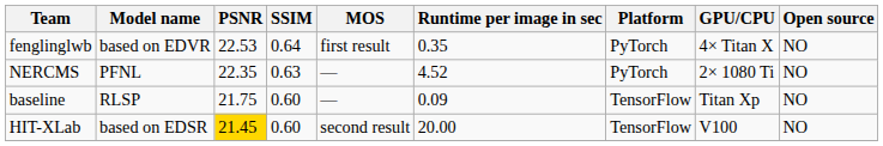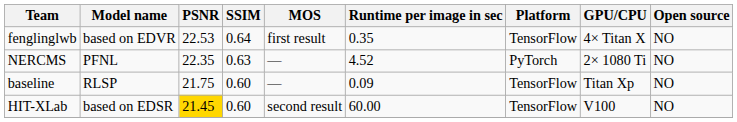 <table class="wikitable">
 <tr>
 <th>Team</th>
 <th>Model name</th>
 <th>PSNR</th>
 <th>SSIM</th>
 <th>MOS</th>
 <th>Runtime per image in sec</th>
 <th>Platform</th>
 <th>GPU/CPU</th>
 <th>Open source</th>
 </tr>
 <tr>
 <td>fenglinglwb</td>
 <td>based on EDVR</td>
 <td>22.53</td>
 <td>0.64</td>
 <td>first result</td>
 <td>0.35</td>
-<td>PyTorch</td>
+<td>TensorFlow</td>
 <td>4× Titan X</td>
 <td>NO</td>
 </tr>
 <tr>
 <td>NERCMS</td>
 <td>PFNL</td>
 <td>22.35</td>
 <td>0.63</td>
 <td>—</td>
 <td>4.52</td>
 <td>PyTorch</td>
 <td>2× 1080 Ti</td>
 <td>NO</td>
 </tr>
 <tr>
 <td>baseline</td>
 <td>RLSP</td>
 <td>21.75</td>
 <td>0.60</td>
 <td>—</td>
 <td>0.09</td>
 <td>TensorFlow</td>
 <td>Titan Xp</td>
 <td>NO</td>
 </tr>
 <tr>
 <td>HIT-XLab</td>
 <td>based on EDSR</td>
 <td style="background: gold;">21.45</td>
 <td>0.60</td>
 <td>second result</td>
-<td>20.00</td>
+<td>60.00</td>
 <td>TensorFlow</td>
 <td>V100</td>
 <td>NO</td>
 </tr>
 <tr>
 </tr>
 </table>
